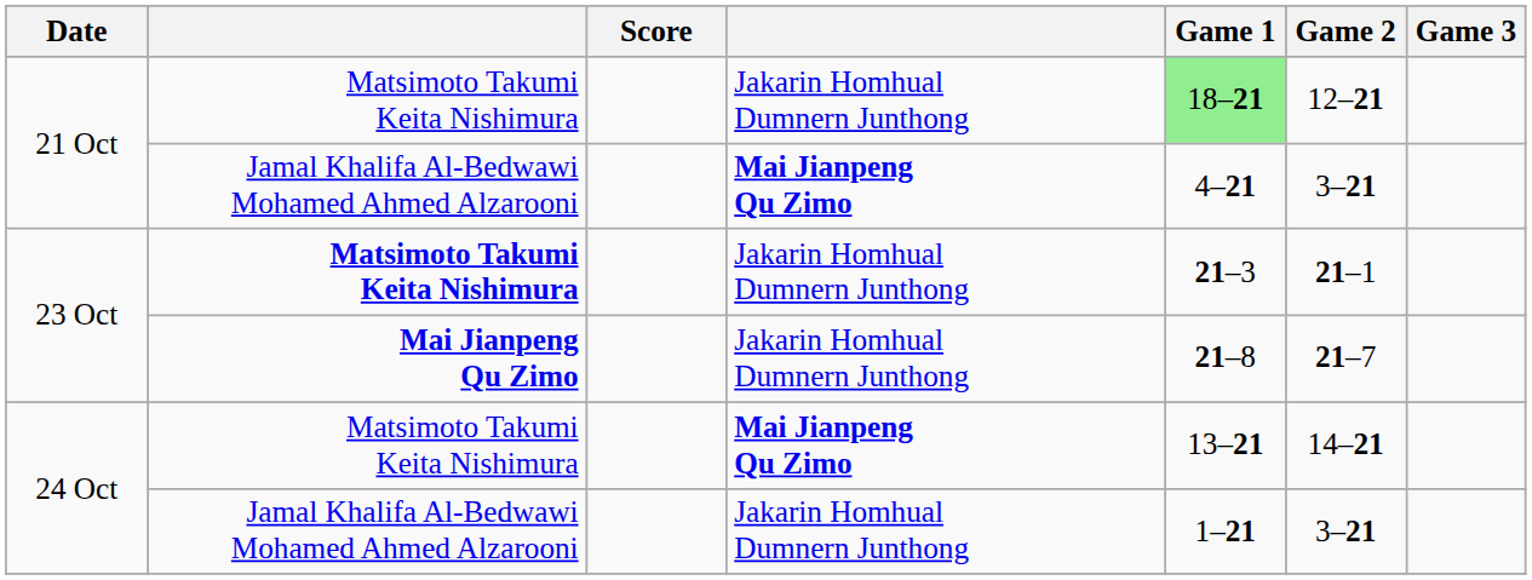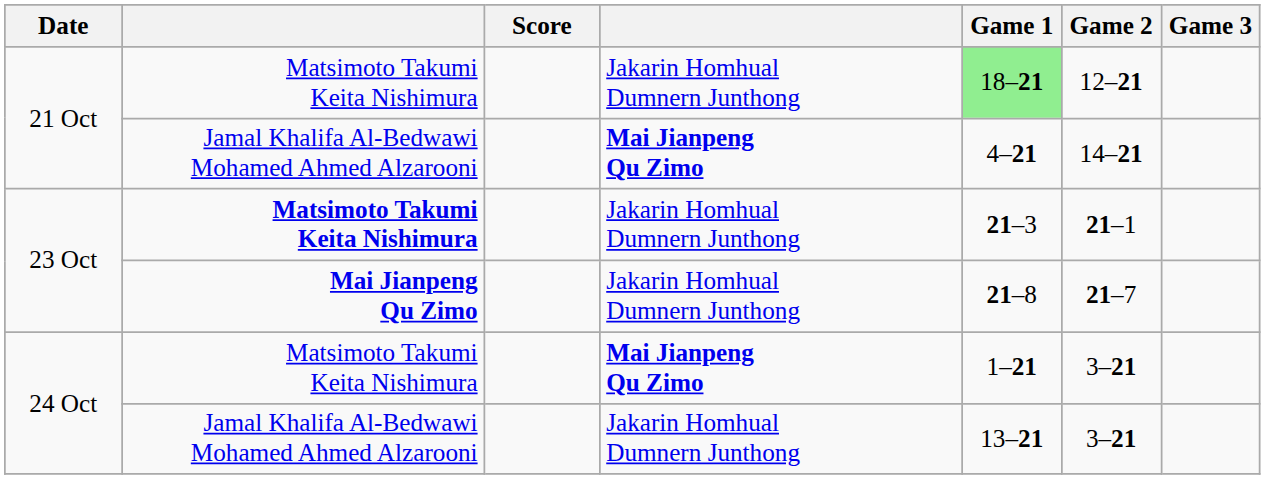 <table class="wikitable" style="text-align:center; font-size:90% ">
 <tr>
 <th width="60">Date</th>
 <th align="right" width="200"></th>
 <th width="60">Score</th>
 <th align="left" width="200"></th>
 <th width="50">Game 1</th>
 <th width="50">Game 2</th>
 <th width="50">Game 3</th>
 </tr>
 <tr>
 <td rowspan="2">21 Oct</td>
 <td align="right"><a href='#'>Matsimoto Takumi</a> <br><a href='#'>Keita Nishimura</a> </td>
 <td align="center"></td>
 <td align="left"> <a href='#'>Jakarin Homhual</a><br> <a href='#'>Dumnern Junthong</a></td>
 <td style="background: lightgreen;">18–<strong>21</strong></td>
 <td>12–<strong>21</strong></td>
 <td></td>
 </tr>
 <tr>
 <td align="right"><a href='#'>Jamal Khalifa Al-Bedwawi</a> <br><a href='#'>Mohamed Ahmed Alzarooni</a> </td>
 <td align="center"></td>
 <td align="left"><strong> <a href='#'>Mai Jianpeng</a><br> <a href='#'>Qu Zimo</a></strong></td>
 <td>4–<strong>21</strong></td>
-<td>3–<strong>21</strong></td>
+<td>14–<strong>21</strong></td>
 <td></td>
 </tr>
 <tr>
 <td rowspan="2">23 Oct</td>
 <td align="right"><strong><a href='#'>Matsimoto Takumi</a> <br><a href='#'>Keita Nishimura</a> </strong></td>
 <td align="center"></td>
 <td align="left"> <a href='#'>Jakarin Homhual</a><br> <a href='#'>Dumnern Junthong</a></td>
 <td><strong>21</strong>–3</td>
 <td><strong>21</strong>–1</td>
 <td></td>
 </tr>
 <tr>
 <td align="right"><strong><a href='#'>Mai Jianpeng</a> <br><a href='#'>Qu Zimo</a> </strong></td>
 <td align="center"></td>
 <td align="left"> <a href='#'>Jakarin Homhual</a><br> <a href='#'>Dumnern Junthong</a></td>
 <td><strong>21</strong>–8</td>
 <td><strong>21</strong>–7</td>
 <td></td>
 </tr>
 <tr>
 <td rowspan="2">24 Oct</td>
 <td align="right"><a href='#'>Matsimoto Takumi</a> <br><a href='#'>Keita Nishimura</a> </td>
 <td align="center"></td>
 <td align="left"><strong> <a href='#'>Mai Jianpeng</a><br> <a href='#'>Qu Zimo</a></strong></td>
-<td>13–<strong>21</strong></td>
-<td>14–<strong>21</strong></td>
+<td>1–<strong>21</strong></td>
+<td>3–<strong>21</strong></td>
 <td></td>
 </tr>
 <tr>
 <td align="right"><a href='#'>Jamal Khalifa Al-Bedwawi</a> <br><a href='#'>Mohamed Ahmed Alzarooni</a> </td>
 <td align="center"></td>
 <td align="left"> <a href='#'>Jakarin Homhual</a><br> <a href='#'>Dumnern Junthong</a></td>
-<td>1–<strong>21</strong></td>
+<td>13–<strong>21</strong></td>
 <td>3–<strong>21</strong></td>
 <td></td>
 </tr>
 </table>
